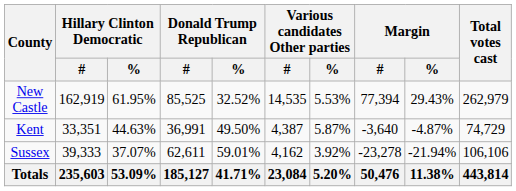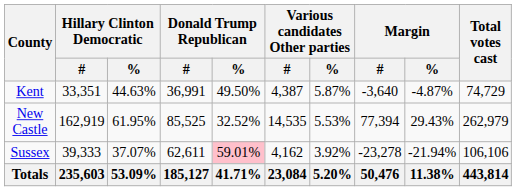 <table width="60%"  class="wikitable sortable" style="text-align:center">
 <tr>
 <th style="text-align:center;" rowspan="2">County</th>
 <th style="text-align:center;" colspan="2">Hillary Clinton<br>Democratic</th>
 <th style="text-align:center;" colspan="2">Donald Trump<br>Republican</th>
 <th style="text-align:center;" colspan="2">Various candidates<br>Other parties</th>
 <th style="text-align:center;" colspan="2">Margin</th>
 <th style="text-align:center;" rowspan="2">Total votes cast</th>
 </tr>
 <tr>
 <th style="text-align:center;" data-sort-type="number">#</th>
 <th style="text-align:center;" data-sort-type="number">%</th>
 <th style="text-align:center;" data-sort-type="number">#</th>
 <th style="text-align:center;" data-sort-type="number">%</th>
 <th style="text-align:center;" data-sort-type="number">#</th>
 <th style="text-align:center;" data-sort-type="number">%</th>
 <th style="text-align:center;" data-sort-type="number">#</th>
 <th style="text-align:center;" data-sort-type="number">%</th>
 </tr>
 <tr style="text-align:center;">
+<td><a href='#'>Kent</a></td>
+<td>33,351</td>
+<td>44.63%</td>
+<td>36,991</td>
+<td>49.50%</td>
+<td>4,387</td>
+<td>5.87%</td>
+<td>-3,640</td>
+<td>-4.87%</td>
+<td>74,729</td>
+</tr>
+<tr style="text-align:center;">
 <td><a href='#'>New Castle</a></td>
 <td>162,919</td>
 <td>61.95%</td>
 <td>85,525</td>
 <td>32.52%</td>
 <td>14,535</td>
 <td>5.53%</td>
 <td>77,394</td>
 <td>29.43%</td>
 <td>262,979</td>
 </tr>
 <tr style="text-align:center;">
-<td><a href='#'>Kent</a></td>
-<td>33,351</td>
-<td>44.63%</td>
-<td>36,991</td>
-<td>49.50%</td>
-<td>4,387</td>
-<td>5.87%</td>
-<td>-3,640</td>
-<td>-4.87%</td>
-<td>74,729</td>
-</tr>
-<tr style="text-align:center;">
 <td><a href='#'>Sussex</a></td>
 <td>39,333</td>
 <td>37.07%</td>
 <td>62,611</td>
-<td>59.01%</td>
+<td style="background: pink;">59.01%</td>
 <td>4,162</td>
 <td>3.92%</td>
 <td>-23,278</td>
 <td>-21.94%</td>
 <td>106,106</td>
 </tr>
 <tr>
 <th>Totals</th>
 <th>235,603</th>
 <th>53.09%</th>
 <th>185,127</th>
 <th>41.71%</th>
 <th>23,084</th>
 <th>5.20%</th>
 <th>50,476</th>
 <th>11.38%</th>
 <th>443,814</th>
 </tr>
 </table>
